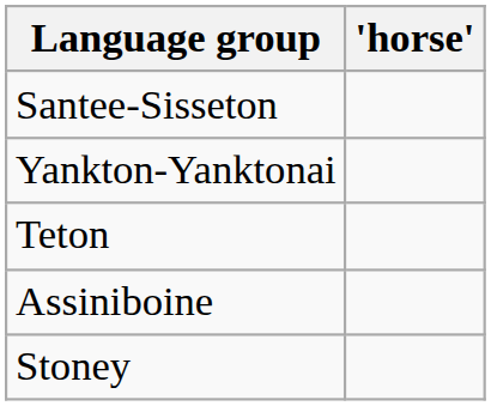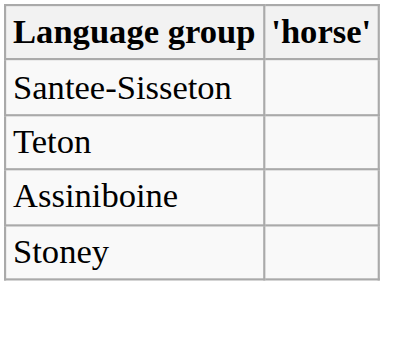 <table class="wikitable">
 <tr>
 <th>Language group</th>
 <th>'horse'</th>
 </tr>
 <tr>
 <td>Santee-Sisseton</td>
-<td></td>
-</tr>
-<tr>
-<td>Yankton-Yanktonai</td>
 <td></td>
 </tr>
 <tr>
 <td>Teton</td>
 <td></td>
 </tr>
 <tr>
 <td>Assiniboine</td>
 <td></td>
 </tr>
 <tr>
 <td>Stoney</td>
 <td></td>
 </tr>
 </table>
